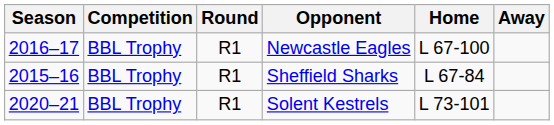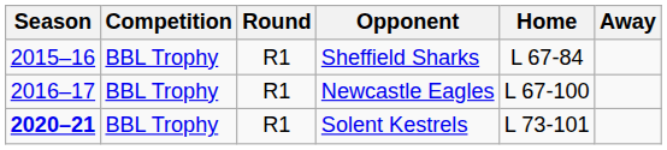 <table class="wikitable" style="font-size:100%;">
 <tr>
 <th>Season</th>
 <th>Competition</th>
 <th>Round</th>
 <th>Opponent</th>
 <th>Home</th>
 <th>Away</th>
 </tr>
 <tr>
+<td rowspan=1><a href='#'>2015–16</a></td>
+<td rowspan=1><a href='#'>BBL Trophy</a></td>
+<td align=center>R1</td>
+<td align=left><a href='#'>Sheffield Sharks</a></td>
+<td align=center>L 67-84</td>
+<td align=center></td>
+</tr>
+<tr>
 <td rowspan=1><a href='#'>2016–17</a></td>
 <td rowspan=1><a href='#'>BBL Trophy</a></td>
 <td align=center>R1</td>
 <td align=left><a href='#'>Newcastle Eagles</a></td>
 <td align=center>L 67-100</td>
 <td align=center></td>
 </tr>
 <tr>
-<td rowspan=1><a href='#'>2015–16</a></td>
-<td rowspan=1><a href='#'>BBL Trophy</a></td>
-<td align=center>R1</td>
-<td align=left><a href='#'>Sheffield Sharks</a></td>
-<td align=center>L 67-84</td>
-<td align=center></td>
-</tr>
-<tr>
-<td rowspan=1><a href='#'>2020–21</a></td>
+<td rowspan=1><strong><a href='#'>2020–21</a></strong></td>
 <td rowspan=1><a href='#'>BBL Trophy</a></td>
 <td align=center>R1</td>
 <td align=left><a href='#'>Solent Kestrels</a></td>
 <td align=center>L 73-101</td>
 <td align=center></td>
 </tr>
 </table>
